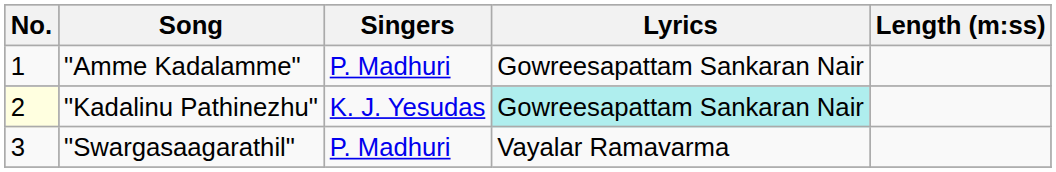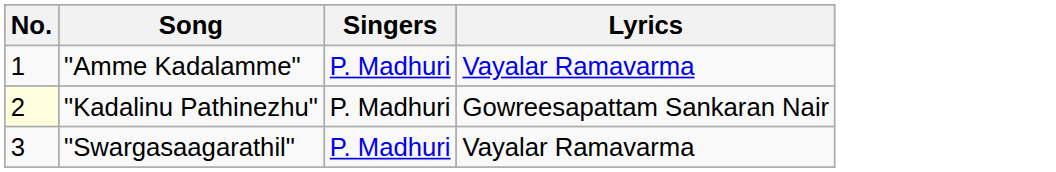 <table class="wikitable" style="font-size:95%;">
 <tr>
 <th>No.</th>
 <th>Song</th>
 <th>Singers</th>
 <th>Lyrics</th>
-<th>Length (m:ss)</th>
 </tr>
 <tr>
 <td>1</td>
 <td>"Amme Kadalamme"</td>
 <td><a href='#'>P. Madhuri</a></td>
-<td>Gowreesapattam Sankaran Nair</td>
-<td></td>
+<td><a href='#'>Vayalar Ramavarma</a></td>
 </tr>
 <tr>
 <td style="background: lightyellow;">2</td>
 <td>"Kadalinu Pathinezhu"</td>
-<td><a href='#'>K. J. Yesudas</a></td>
-<td style="background: paleturquoise;">Gowreesapattam Sankaran Nair</td>
-<td></td>
+<td>P. Madhuri</td>
+<td>Gowreesapattam Sankaran Nair</td>
 </tr>
 <tr>
 <td>3</td>
 <td>"Swargasaagarathil"</td>
 <td><a href='#'>P. Madhuri</a></td>
 <td>Vayalar Ramavarma</td>
-<td></td>
 </tr>
 </table>
